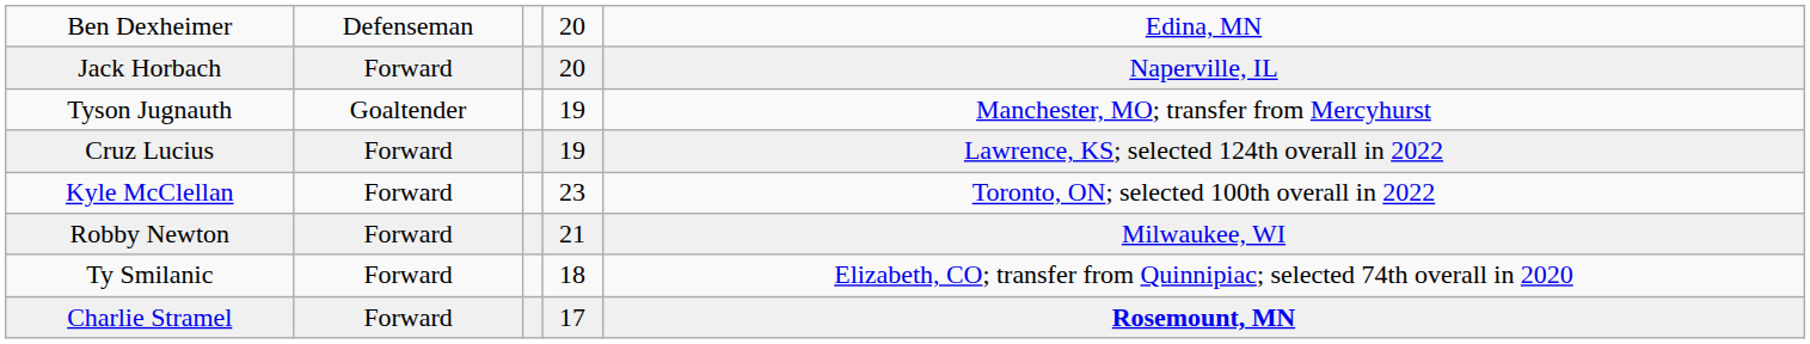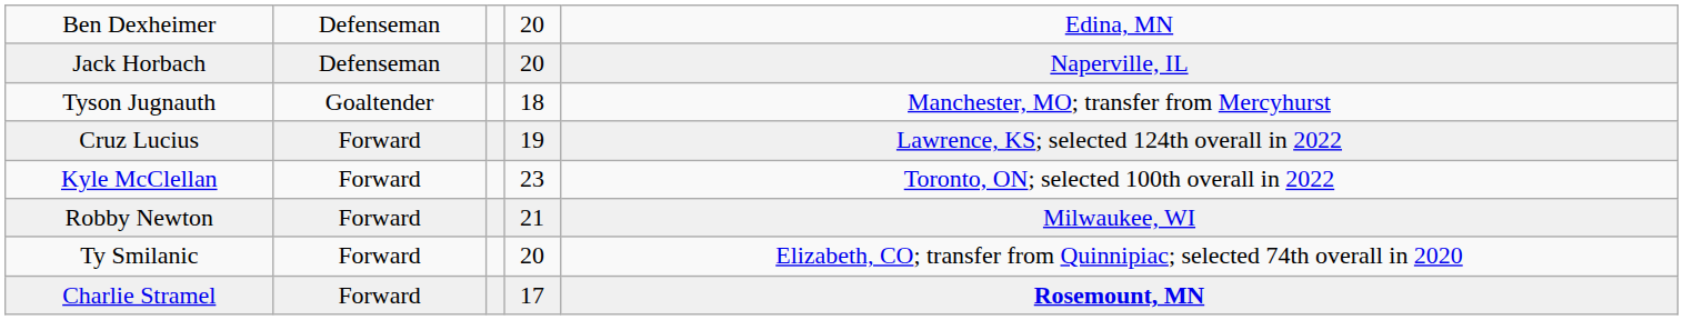 <table class="wikitable" width="1100">
 <tr align="center" bgcolor="" width="1100">
 <td>Ben Dexheimer</td>
 <td>Defenseman</td>
 <td></td>
 <td>20</td>
 <td><a href='#'>Edina, MN</a></td>
 </tr>
 <tr align="center" bgcolor="f0f0f0">
 <td>Jack Horbach</td>
-<td>Forward</td>
+<td>Defenseman</td>
 <td></td>
 <td>20</td>
 <td><a href='#'>Naperville, IL</a></td>
 </tr>
 <tr align="center" bgcolor="">
 <td>Tyson Jugnauth</td>
 <td>Goaltender</td>
 <td></td>
-<td>19</td>
+<td>18</td>
 <td><a href='#'>Manchester, MO</a>; transfer from <a href='#'>Mercyhurst</a></td>
 </tr>
 <tr align="center" bgcolor="f0f0f0">
 <td>Cruz Lucius</td>
 <td>Forward</td>
 <td></td>
 <td>19</td>
 <td><a href='#'>Lawrence, KS</a>; selected 124th overall in <a href='#'>2022</a></td>
 </tr>
 <tr align="center" bgcolor="">
 <td><a href='#'>Kyle McClellan</a></td>
 <td>Forward</td>
 <td></td>
 <td>23</td>
 <td><a href='#'>Toronto, ON</a>; selected 100th overall in <a href='#'>2022</a></td>
 </tr>
 <tr align="center" bgcolor="f0f0f0">
 <td>Robby Newton</td>
 <td>Forward</td>
 <td></td>
 <td>21</td>
 <td><a href='#'>Milwaukee, WI</a></td>
 </tr>
 <tr align="center" bgcolor="">
 <td>Ty Smilanic</td>
 <td>Forward</td>
 <td></td>
-<td>18</td>
+<td>20</td>
 <td><a href='#'>Elizabeth, CO</a>; transfer from <a href='#'>Quinnipiac</a>; selected 74th overall in <a href='#'>2020</a></td>
 </tr>
 <tr align="center" bgcolor="f0f0f0">
 <td><a href='#'>Charlie Stramel</a></td>
 <td>Forward</td>
 <td></td>
 <td>17</td>
 <td><strong><a href='#'>Rosemount, MN</a></strong></td>
 </tr>
 </table>
